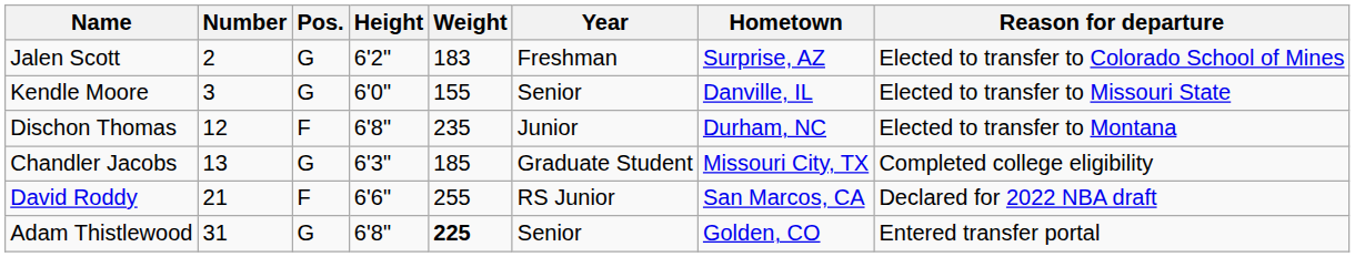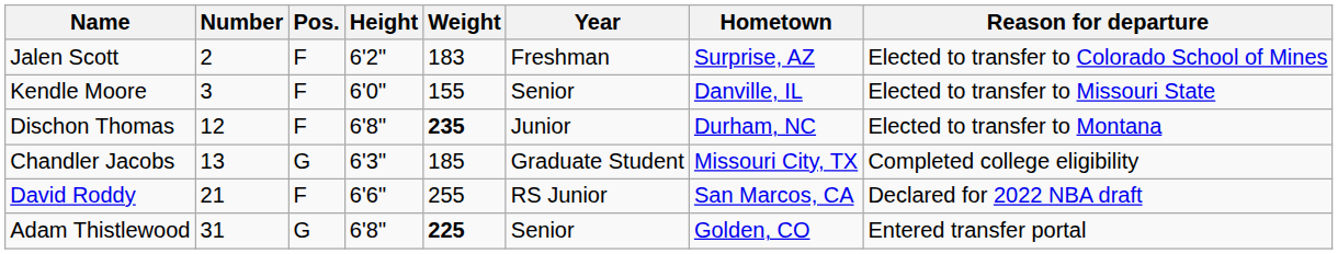 <table class="wikitable sortable" border="1">
 <tr>
 <th>Name</th>
 <th>Number</th>
 <th>Pos.</th>
 <th>Height</th>
 <th>Weight</th>
 <th>Year</th>
 <th>Hometown</th>
 <th class="unsortable">Reason for departure</th>
 </tr>
 <tr>
 <td>Jalen Scott</td>
 <td>2</td>
-<td>G</td>
+<td>F</td>
 <td>6'2"</td>
 <td>183</td>
 <td>Freshman</td>
 <td><a href='#'>Surprise, AZ</a></td>
 <td>Elected to transfer to <a href='#'>Colorado School of Mines</a></td>
 </tr>
 <tr>
 <td>Kendle Moore</td>
 <td>3</td>
-<td>G</td>
+<td>F</td>
 <td>6'0"</td>
 <td>155</td>
 <td>Senior</td>
 <td><a href='#'>Danville, IL</a></td>
 <td>Elected to transfer to <a href='#'>Missouri State</a></td>
 </tr>
 <tr>
 <td>Dischon Thomas</td>
 <td>12</td>
 <td>F</td>
 <td>6'8"</td>
-<td>235</td>
+<td><strong>235</strong></td>
 <td>Junior</td>
 <td><a href='#'>Durham, NC</a></td>
 <td>Elected to transfer to <a href='#'>Montana</a></td>
 </tr>
 <tr>
 <td>Chandler Jacobs</td>
 <td>13</td>
 <td>G</td>
 <td>6'3"</td>
 <td>185</td>
 <td>Graduate Student</td>
 <td><a href='#'>Missouri City, TX</a></td>
 <td>Completed college eligibility</td>
 </tr>
 <tr>
 <td><a href='#'>David Roddy</a></td>
 <td>21</td>
 <td>F</td>
 <td>6'6"</td>
 <td>255</td>
 <td>RS Junior</td>
 <td><a href='#'>San Marcos, CA</a></td>
 <td>Declared for <a href='#'>2022 NBA draft</a></td>
 </tr>
 <tr>
 <td>Adam Thistlewood</td>
 <td>31</td>
 <td>G</td>
 <td>6'8"</td>
 <td><strong>225</strong></td>
 <td>Senior</td>
 <td><a href='#'>Golden, CO</a></td>
 <td>Entered transfer portal</td>
 </tr>
 </table>
